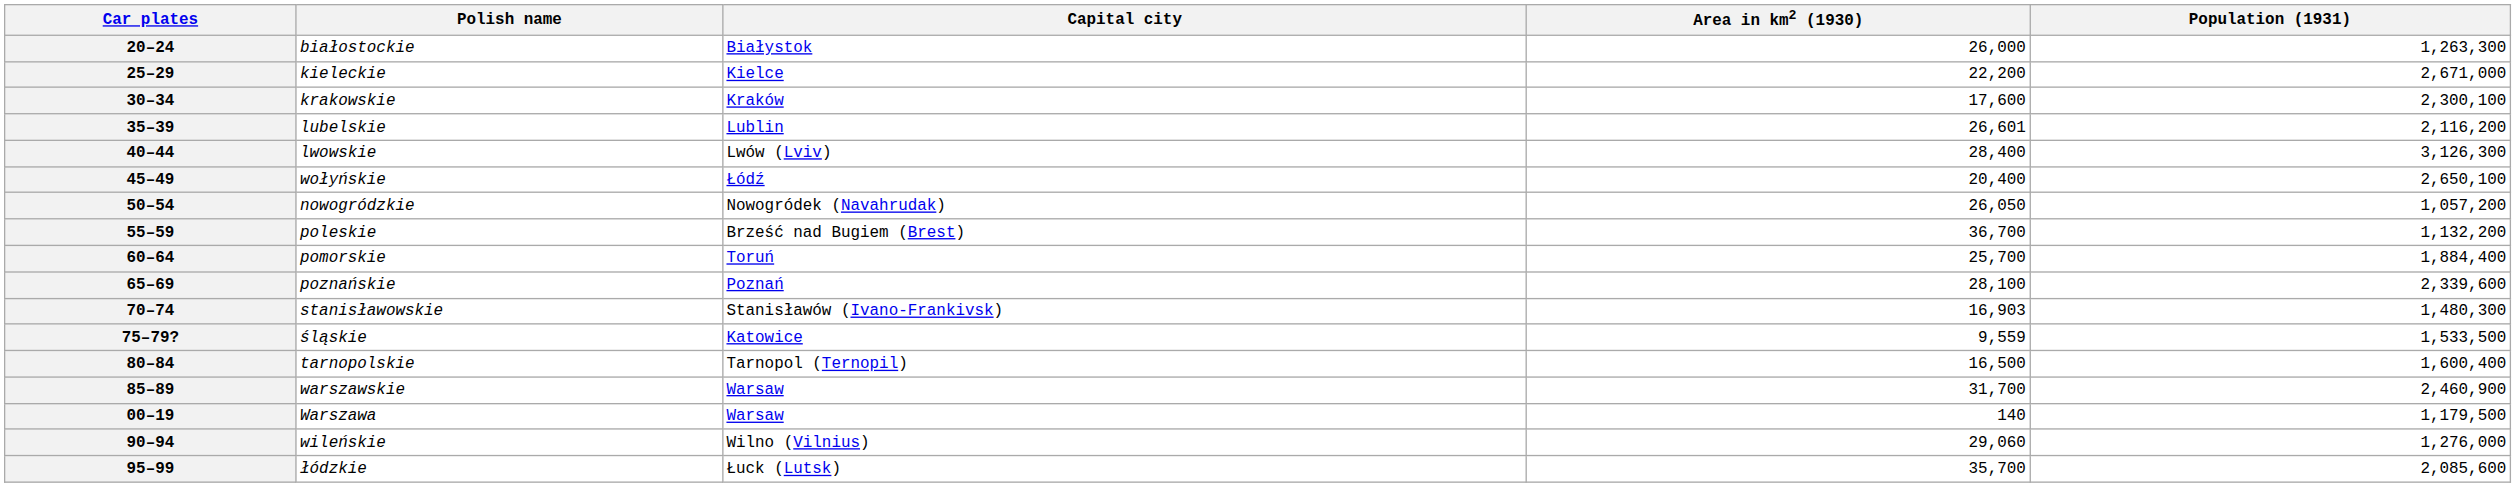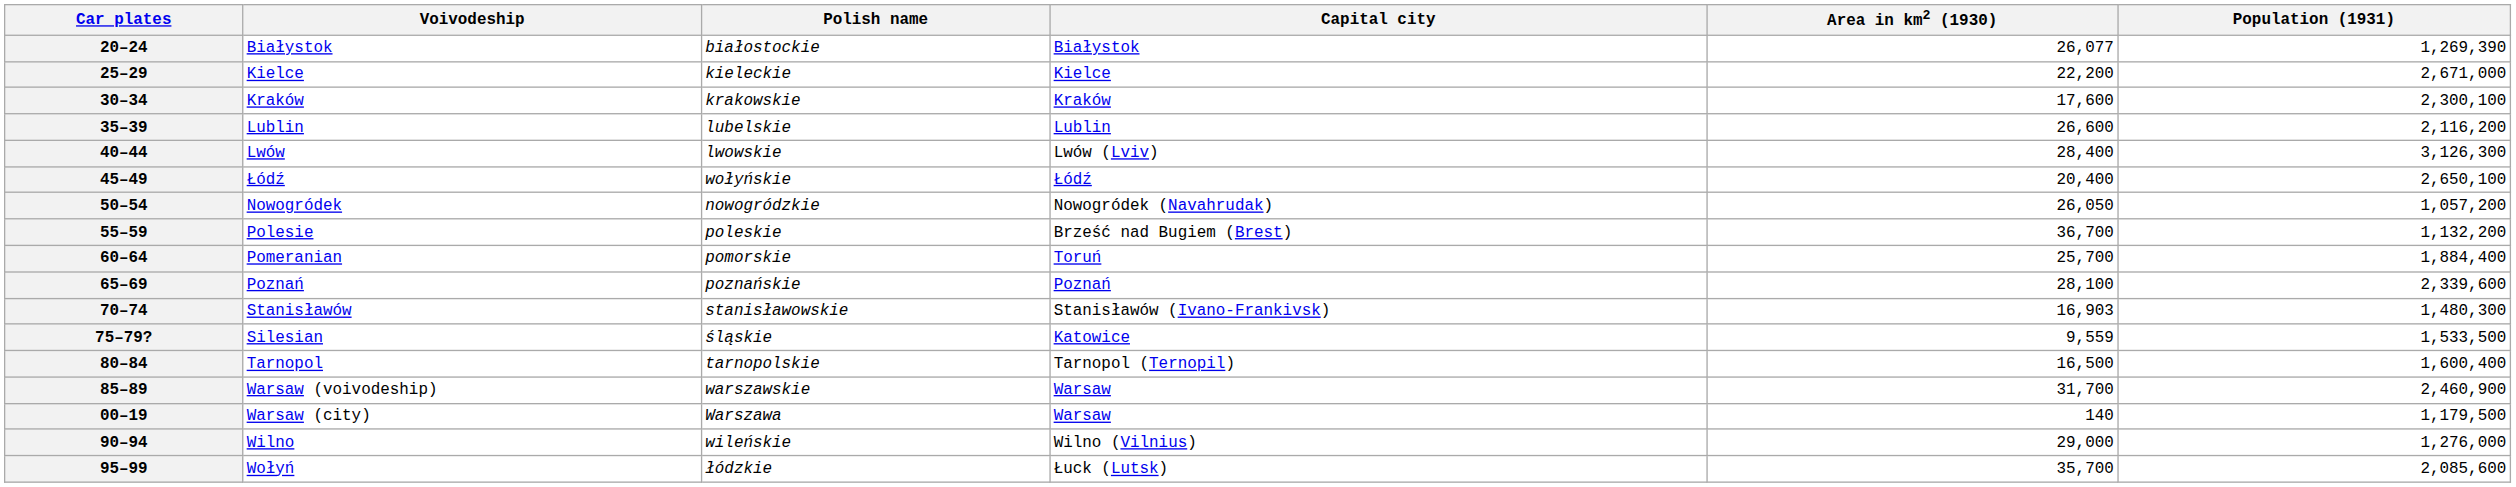 <table class="wikitable sortable mw-collapsible mw-collapsed"  style="width:95%; float:center; background:#fff; font-size:92%; border:0 solid #a3bfb1; color:#000;">
 <tr>
 <th scope="col"><a href='#'>Car plates</a> </th>
+<th scope="col">Voivodeship</th>
 <th scope="col">Polish name</th>
 <th scope="col">Capital city </th>
 <th scope="col">Area in km<sup>2</sup> (1930)</th>
 <th scope="col">Population (1931)</th>
 </tr>
 <tr>
 <th scope="row" style="text-align:center">20–24</th>
+<td><a href='#'>Białystok</a></td>
 <td><em>białostockie</em></td>
 <td><a href='#'>Białystok</a></td>
-<td align="right">26,000</td>
-<td align="right">1,263,300</td>
+<td align="right">26,077</td>
+<td align="right">1,269,390</td>
 </tr>
 <tr>
 <th scope="row" style="text-align:center">25–29</th>
+<td><a href='#'>Kielce</a></td>
 <td><em>kieleckie</em></td>
 <td><a href='#'>Kielce</a></td>
 <td align="right">22,200</td>
 <td align="right">2,671,000</td>
 </tr>
 <tr>
 <th scope="row" style="text-align:center">30–34</th>
+<td><a href='#'>Kraków</a></td>
 <td><em>krakowskie</em></td>
 <td><a href='#'>Kraków</a></td>
 <td align="right">17,600</td>
 <td align="right">2,300,100</td>
 </tr>
 <tr>
 <th scope="row" style="text-align:center">35–39</th>
+<td><a href='#'>Lublin</a></td>
 <td><em>lubelskie</em></td>
 <td><a href='#'>Lublin</a></td>
-<td align="right">26,601</td>
+<td align="right">26,600</td>
 <td align="right">2,116,200</td>
 </tr>
 <tr>
 <th scope="row" style="text-align:center">40–44</th>
+<td><a href='#'>Lwów</a></td>
 <td><em>lwowskie</em></td>
 <td>Lwów (<a href='#'>Lviv</a>)</td>
 <td align="right">28,400</td>
 <td align="right">3,126,300</td>
 </tr>
 <tr>
 <th scope="row" style="text-align:center">45–49</th>
+<td><a href='#'>Łódź</a></td>
 <td><em>wołyńskie</em></td>
 <td><a href='#'>Łódź</a></td>
 <td align="right">20,400</td>
 <td align="right">2,650,100</td>
 </tr>
 <tr>
 <th scope="row" style="text-align:center">50–54</th>
+<td><a href='#'>Nowogródek</a></td>
 <td><em>nowogródzkie</em></td>
 <td>Nowogródek (<a href='#'>Navahrudak</a>)</td>
 <td align="right">26,050</td>
 <td align="right">1,057,200</td>
 </tr>
 <tr>
 <th scope="row" style="text-align:center">55–59</th>
+<td><a href='#'>Polesie</a></td>
 <td><em>poleskie</em></td>
 <td>Brześć nad Bugiem (<a href='#'>Brest</a>)</td>
 <td align="right">36,700</td>
 <td align="right">1,132,200</td>
 </tr>
 <tr>
 <th scope="row" style="text-align:center">60–64</th>
+<td><a href='#'>Pomeranian</a></td>
 <td><em>pomorskie</em></td>
 <td><a href='#'>Toruń</a></td>
 <td align="right">25,700</td>
 <td align="right">1,884,400</td>
 </tr>
 <tr>
 <th scope="row" style="text-align:center">65–69</th>
+<td><a href='#'>Poznań</a></td>
 <td><em>poznańskie</em></td>
 <td><a href='#'>Poznań</a></td>
 <td align="right">28,100</td>
 <td align="right">2,339,600</td>
 </tr>
 <tr>
 <th scope="row" style="text-align:center">70–74</th>
+<td><a href='#'>Stanisławów</a></td>
 <td><em>stanisławowskie</em></td>
 <td>Stanisławów (<a href='#'>Ivano-Frankivsk</a>)</td>
 <td align="right">16,903</td>
 <td align="right">1,480,300</td>
 </tr>
 <tr>
 <th scope="row" style="text-align:center">75–79?</th>
+<td><a href='#'>Silesian</a></td>
 <td><em>śląskie</em></td>
 <td><a href='#'>Katowice</a></td>
 <td align="right">9,559</td>
 <td align="right">1,533,500</td>
 </tr>
 <tr>
 <th scope="row" style="text-align:center">80–84</th>
+<td><a href='#'>Tarnopol</a></td>
 <td><em>tarnopolskie</em></td>
 <td>Tarnopol (<a href='#'>Ternopil</a>)</td>
 <td align="right">16,500</td>
 <td align="right">1,600,400</td>
 </tr>
 <tr>
 <th scope="row" style="text-align:center">85–89</th>
+<td><a href='#'>Warsaw</a> (voivodeship)</td>
 <td><em>warszawskie</em></td>
 <td><a href='#'>Warsaw</a></td>
 <td align="right">31,700</td>
 <td align="right">2,460,900</td>
 </tr>
 <tr>
 <th scope="row" style="text-align:center">00–19</th>
+<td><a href='#'>Warsaw</a> (city)</td>
 <td><em>Warszawa</em></td>
 <td><a href='#'>Warsaw</a></td>
 <td align="right">140</td>
 <td align="right">1,179,500</td>
 </tr>
 <tr>
 <th scope="row" style="text-align:center">90–94</th>
+<td><a href='#'>Wilno</a></td>
 <td><em>wileńskie</em></td>
 <td>Wilno (<a href='#'>Vilnius</a>)</td>
-<td align="right">29,060</td>
+<td align="right">29,000</td>
 <td align="right">1,276,000</td>
 </tr>
 <tr>
 <th scope="row" style="text-align:center">95–99</th>
+<td><a href='#'>Wołyń</a></td>
 <td><em>łódzkie</em></td>
 <td>Łuck (<a href='#'>Lutsk</a>)</td>
 <td align="right">35,700</td>
 <td align="right">2,085,600</td>
 </tr>
 </table>
